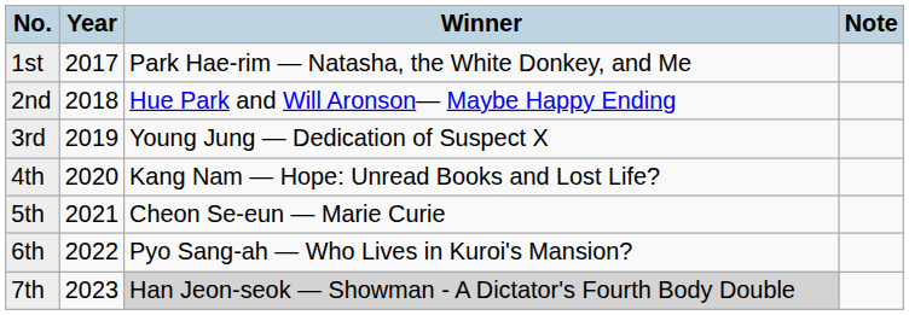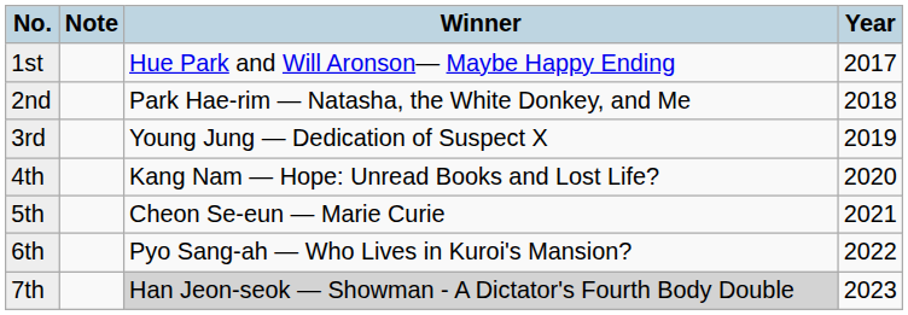 <table class="wikitable" style="width:600px">
 <tr>
 <th style="background:#BED5E1;">No.</th>
+<th style="background:#BED5E1;" width=30>Note</th>
+<th style="background:#BED5E1;">Winner</th>
 <th style="background:#BED5E1;" width=30>Year</th>
-<th style="background:#BED5E1;">Winner</th>
-<th style="background:#BED5E1;" width=30>Note</th>
 </tr>
 <tr>
 <td style="background:#eeeeee">1st</td>
+<td></td>
+<td><a href='#'>Hue Park</a> and <a href='#'>Will Aronson</a>— <a href='#'>Maybe Happy Ending</a></td>
 <td>2017</td>
-<td>Park Hae-rim —  Natasha, the White Donkey, and Me</td>
-<td></td>
 </tr>
 <tr>
 <td style="background:#eeeeee">2nd</td>
+<td></td>
+<td>Park Hae-rim —  Natasha, the White Donkey, and Me</td>
 <td>2018</td>
-<td><a href='#'>Hue Park</a> and <a href='#'>Will Aronson</a>— <a href='#'>Maybe Happy Ending</a></td>
-<td></td>
 </tr>
 <tr>
 <td style="background:#eeeeee">3rd</td>
+<td></td>
+<td>Young Jung — Dedication of Suspect X</td>
 <td>2019</td>
-<td>Young Jung — Dedication of Suspect X</td>
-<td></td>
 </tr>
 <tr>
 <td style="background:#eeeeee">4th</td>
+<td></td>
+<td>Kang Nam — Hope: Unread Books and Lost Life?</td>
 <td>2020</td>
-<td>Kang Nam — Hope: Unread Books and Lost Life?</td>
-<td></td>
 </tr>
 <tr>
 <td style="background:#eeeeee">5th</td>
+<td></td>
+<td>Cheon Se-eun — Marie Curie</td>
 <td>2021</td>
-<td>Cheon Se-eun — Marie Curie</td>
-<td></td>
 </tr>
 <tr>
 <td style="background:#eeeeee">6th</td>
+<td></td>
+<td>Pyo Sang-ah — Who Lives in Kuroi's Mansion?</td>
 <td>2022</td>
-<td>Pyo Sang-ah — Who Lives in Kuroi's Mansion?</td>
-<td></td>
 </tr>
 <tr>
 <td style="background:#eeeeee">7th</td>
+<td></td>
+<td style="background: lightgrey;">Han Jeon-seok — Showman - A Dictator's Fourth Body Double</td>
 <td>2023</td>
-<td style="background: lightgrey;">Han Jeon-seok — Showman - A Dictator's Fourth Body Double</td>
-<td></td>
 </tr>
 </table>
